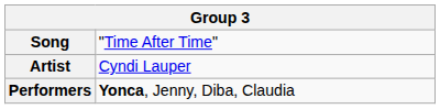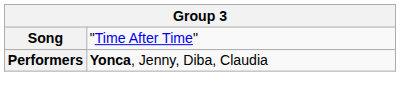 <table class="wikitable" style="font-size: 90%" width=400px>
 <tr>
 <th colspan=2>Group 3</th>
 </tr>
 <tr>
 <th width=10%>Song</th>
 <td>"<a href='#'>Time After Time</a>"</td>
 </tr>
 <tr>
-<th width=10%>Artist</th>
-<td><a href='#'>Cyndi Lauper</a></td>
-</tr>
-<tr>
 <th width=10%>Performers</th>
 <td><strong>Yonca</strong>, Jenny, Diba, Claudia</td>
 </tr>
 </table>
